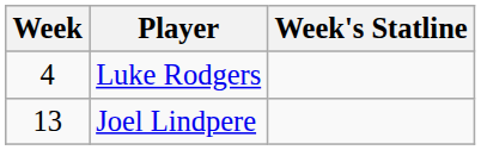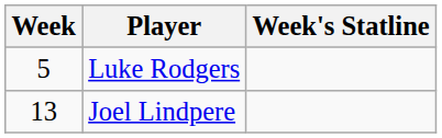 <table class=wikitable>
 <tr>
 <th>Week</th>
 <th>Player</th>
 <th>Week's Statline</th>
 </tr>
 <tr>
-<td align=center>4</td>
+<td align=center>5</td>
 <td> <a href='#'>Luke Rodgers</a></td>
 <td></td>
 </tr>
 <tr>
 <td align=center>13</td>
 <td> <a href='#'>Joel Lindpere</a></td>
 <td></td>
 </tr>
 </table>
